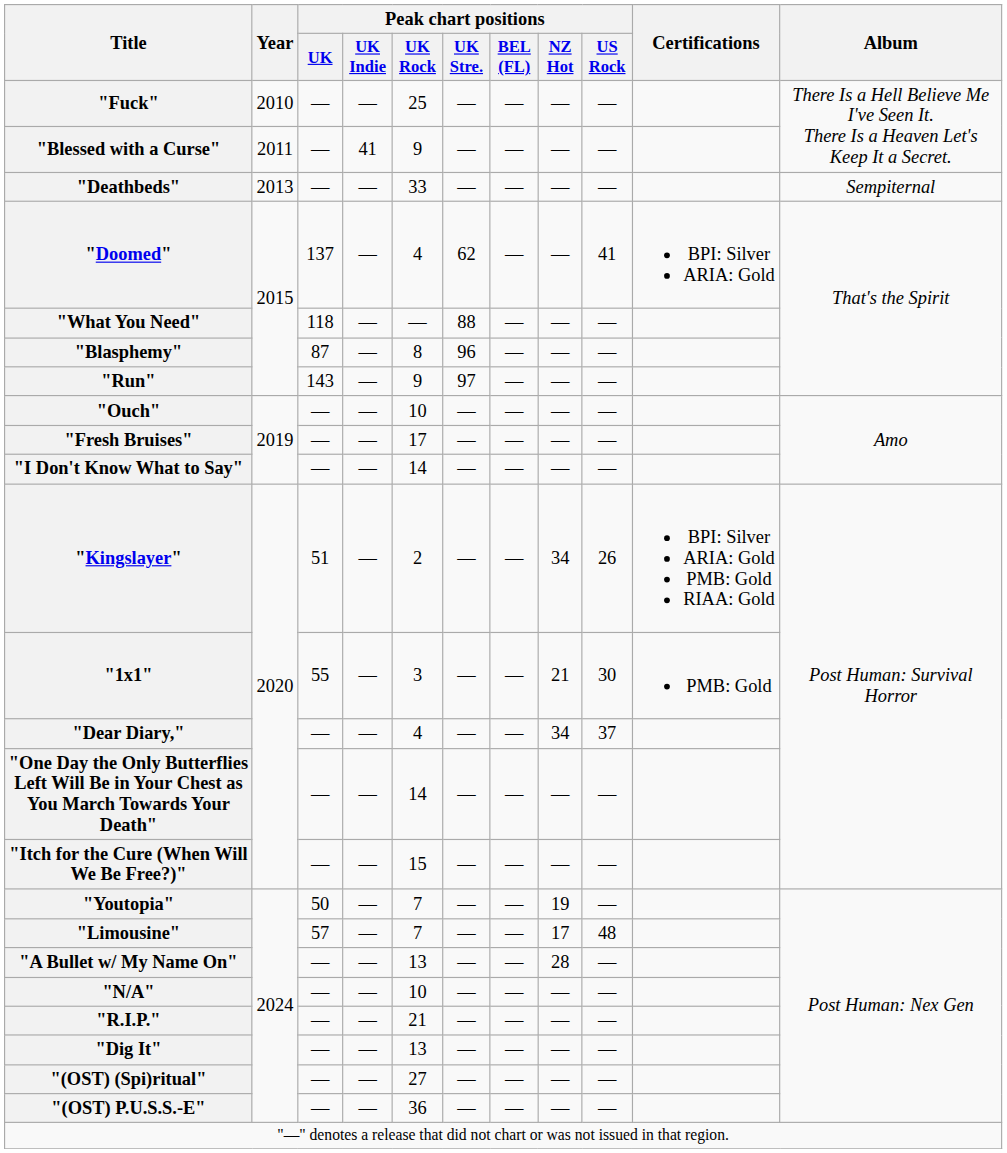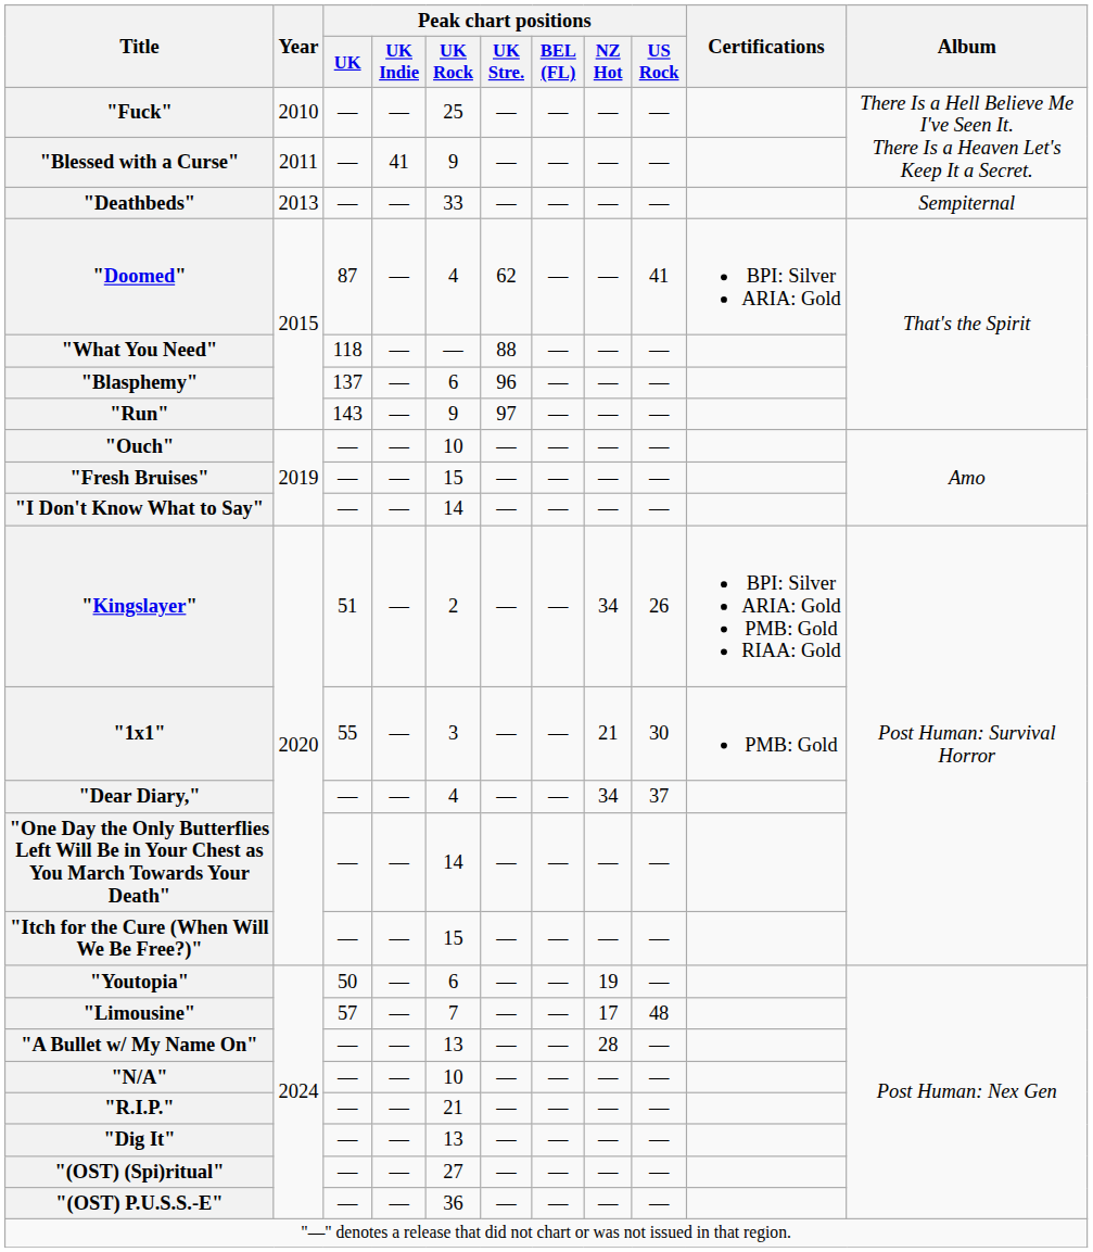 <table class="wikitable plainrowheaders" style="text-align:center;">
 <tr>
 <th scope="col" rowspan="2" style="width:23em;">Title</th>
 <th scope="col" rowspan="2" style="width:1em;">Year</th>
 <th scope="col" colspan="7">Peak chart positions</th>
 <th scope="col" rowspan="2" style="width:10em;">Certifications</th>
 <th scope="col" rowspan="2" style="width:21em;">Album</th>
 </tr>
 <tr>
 <th scope="col" style="width:3em;font-size:90%;"><a href='#'>UK</a><br></th>
 <th scope="col" style="width:3em;font-size:90%;"><a href='#'>UK<br>Indie</a><br></th>
 <th scope="col" style="width:3em;font-size:90%;"><a href='#'>UK<br>Rock</a><br></th>
 <th scope="col" style="width:3em;font-size:90%;"><a href='#'>UK<br>Stre.</a><br></th>
 <th scope="col" style="width:3em;font-size:90%;"><a href='#'>BEL<br>(FL)</a><br></th>
 <th scope="col" style="width:3em;font-size:90%;"><a href='#'>NZ<br>Hot</a><br></th>
 <th scope="col" style="width:3em;font-size:90%;"><a href='#'>US<br>Rock</a><br></th>
 </tr>
 <tr>
 <th scope="row">"Fuck"<br></th>
 <td>2010</td>
 <td>—</td>
 <td>—</td>
 <td>25</td>
 <td>—</td>
 <td>—</td>
 <td>—</td>
 <td>—</td>
 <td></td>
 <td rowspan="2"><em>There Is a Hell Believe Me I've Seen It.<br>There Is a Heaven Let's Keep It a Secret.</em></td>
 </tr>
 <tr>
 <th scope="row">"Blessed with a Curse"</th>
 <td>2011</td>
 <td>—</td>
 <td>41</td>
 <td>9</td>
 <td>—</td>
 <td>—</td>
 <td>—</td>
 <td>—</td>
 <td></td>
 </tr>
 <tr>
 <th scope="row">"Deathbeds"<br></th>
 <td>2013</td>
 <td>—</td>
 <td>—</td>
 <td>33</td>
 <td>—</td>
 <td>—</td>
 <td>—</td>
 <td>—</td>
 <td></td>
 <td><em>Sempiternal</em></td>
 </tr>
 <tr>
 <th scope="row">"<a href='#'>Doomed</a>"</th>
 <td rowspan="4">2015</td>
-<td>137</td>
+<td>87</td>
 <td>—</td>
 <td>4</td>
 <td>62</td>
 <td>—</td>
 <td>—</td>
 <td>41</td>
 <td><br><ul><li>BPI: Silver</li><li>ARIA: Gold</li></ul></td>
 <td rowspan="4"><em>That's the Spirit</em></td>
 </tr>
 <tr>
 <th scope="row">"What You Need"</th>
 <td>118</td>
 <td>—</td>
 <td>—</td>
 <td>88</td>
 <td>—</td>
 <td>—</td>
 <td>—</td>
 <td></td>
 </tr>
 <tr>
 <th scope="row">"Blasphemy"</th>
-<td>87</td>
+<td>137</td>
 <td>—</td>
-<td>8</td>
+<td>6</td>
 <td>96</td>
 <td>—</td>
 <td>—</td>
 <td>—</td>
 <td></td>
 </tr>
 <tr>
 <th scope="row">"Run"</th>
 <td>143</td>
 <td>—</td>
 <td>9</td>
 <td>97</td>
 <td>—</td>
 <td>—</td>
 <td>—</td>
 <td></td>
 </tr>
 <tr>
 <th scope="row">"Ouch"</th>
 <td rowspan="3">2019</td>
 <td>—</td>
 <td>—</td>
 <td>10</td>
 <td>—</td>
 <td>—</td>
 <td>—</td>
 <td>—</td>
 <td></td>
 <td rowspan="3"><em>Amo</em></td>
 </tr>
 <tr>
 <th scope="row">"Fresh Bruises"</th>
 <td>—</td>
 <td>—</td>
-<td>17</td>
+<td>15</td>
 <td>—</td>
 <td>—</td>
 <td>—</td>
 <td>—</td>
 <td></td>
 </tr>
 <tr>
 <th scope="row">"I Don't Know What to Say"</th>
 <td>—</td>
 <td>—</td>
 <td>14</td>
 <td>—</td>
 <td>—</td>
 <td>—</td>
 <td>—</td>
 <td></td>
 </tr>
 <tr>
 <th scope="row">"<a href='#'>Kingslayer</a>"<br></th>
 <td rowspan="5">2020</td>
 <td>51</td>
 <td>—</td>
 <td>2</td>
 <td>—</td>
 <td>—</td>
 <td>34</td>
 <td>26</td>
 <td><br><ul><li>BPI: Silver</li><li>ARIA: Gold</li><li>PMB: Gold</li><li>RIAA: Gold</li></ul></td>
 <td rowspan="5"><em>Post Human: Survival Horror</em></td>
 </tr>
 <tr>
 <th scope="row">"1x1"<br></th>
 <td>55</td>
 <td>—</td>
 <td>3</td>
 <td>—</td>
 <td>—</td>
 <td>21</td>
 <td>30</td>
 <td><br><ul><li>PMB: Gold</li></ul></td>
 </tr>
 <tr>
 <th scope="row">"Dear Diary,"</th>
 <td>—</td>
 <td>—</td>
 <td>4</td>
 <td>—</td>
 <td>—</td>
 <td>34</td>
 <td>37</td>
 <td></td>
 </tr>
 <tr>
 <th scope="row">"One Day the Only Butterflies Left Will Be in Your Chest as You March Towards Your Death"<br></th>
 <td>—</td>
 <td>—</td>
 <td>14</td>
 <td>—</td>
 <td>—</td>
 <td>—</td>
 <td>—</td>
 <td></td>
 </tr>
 <tr>
 <th scope="row">"Itch for the Cure (When Will We Be Free?)"</th>
 <td>—</td>
 <td>—</td>
 <td>15</td>
 <td>—</td>
 <td>—</td>
 <td>—</td>
 <td>—</td>
 <td></td>
 </tr>
 <tr>
 <th scope="row">"Youtopia"</th>
 <td rowspan="8">2024</td>
 <td>50</td>
 <td>—</td>
-<td>7</td>
+<td>6</td>
 <td>—</td>
 <td>—</td>
 <td>19</td>
 <td>—</td>
 <td></td>
 <td rowspan="8"><em>Post Human: Nex Gen</em></td>
 </tr>
 <tr>
 <th scope="row">"Limousine"<br></th>
 <td>57</td>
 <td>—</td>
 <td>7</td>
 <td>—</td>
 <td>—</td>
 <td>17</td>
 <td>48</td>
 <td></td>
 </tr>
 <tr>
 <th scope="row">"A Bullet w/ My Name On"<br></th>
 <td>—</td>
 <td>—</td>
 <td>13</td>
 <td>—</td>
 <td>—</td>
 <td>28</td>
 <td>—</td>
 <td></td>
 </tr>
 <tr>
 <th scope="row">"N/A"</th>
 <td>—</td>
 <td>—</td>
 <td>10</td>
 <td>—</td>
 <td>—</td>
 <td>—</td>
 <td>—</td>
 <td></td>
 </tr>
 <tr>
 <th scope="row">"R.I.P."</th>
 <td>—</td>
 <td>—</td>
 <td>21</td>
 <td>—</td>
 <td>—</td>
 <td>—</td>
 <td>—</td>
 <td></td>
 </tr>
 <tr>
 <th scope="row">"Dig It"</th>
 <td>—</td>
 <td>—</td>
 <td>13</td>
 <td>—</td>
 <td>—</td>
 <td>—</td>
 <td>—</td>
 <td></td>
 </tr>
 <tr>
 <th scope="row">"(OST) (Spi)ritual"</th>
 <td>—</td>
 <td>—</td>
 <td>27</td>
 <td>—</td>
 <td>—</td>
 <td>—</td>
 <td>—</td>
 <td></td>
 </tr>
 <tr>
 <th scope="row">"(OST) P.U.S.S.-E"</th>
 <td>—</td>
 <td>—</td>
 <td>36</td>
 <td>—</td>
 <td>—</td>
 <td>—</td>
 <td>—</td>
 <td></td>
 </tr>
 <tr>
 <td colspan="12" style="font-size: 85%">"—" denotes a release that did not chart or was not issued in that region.</td>
 </tr>
 </table>
